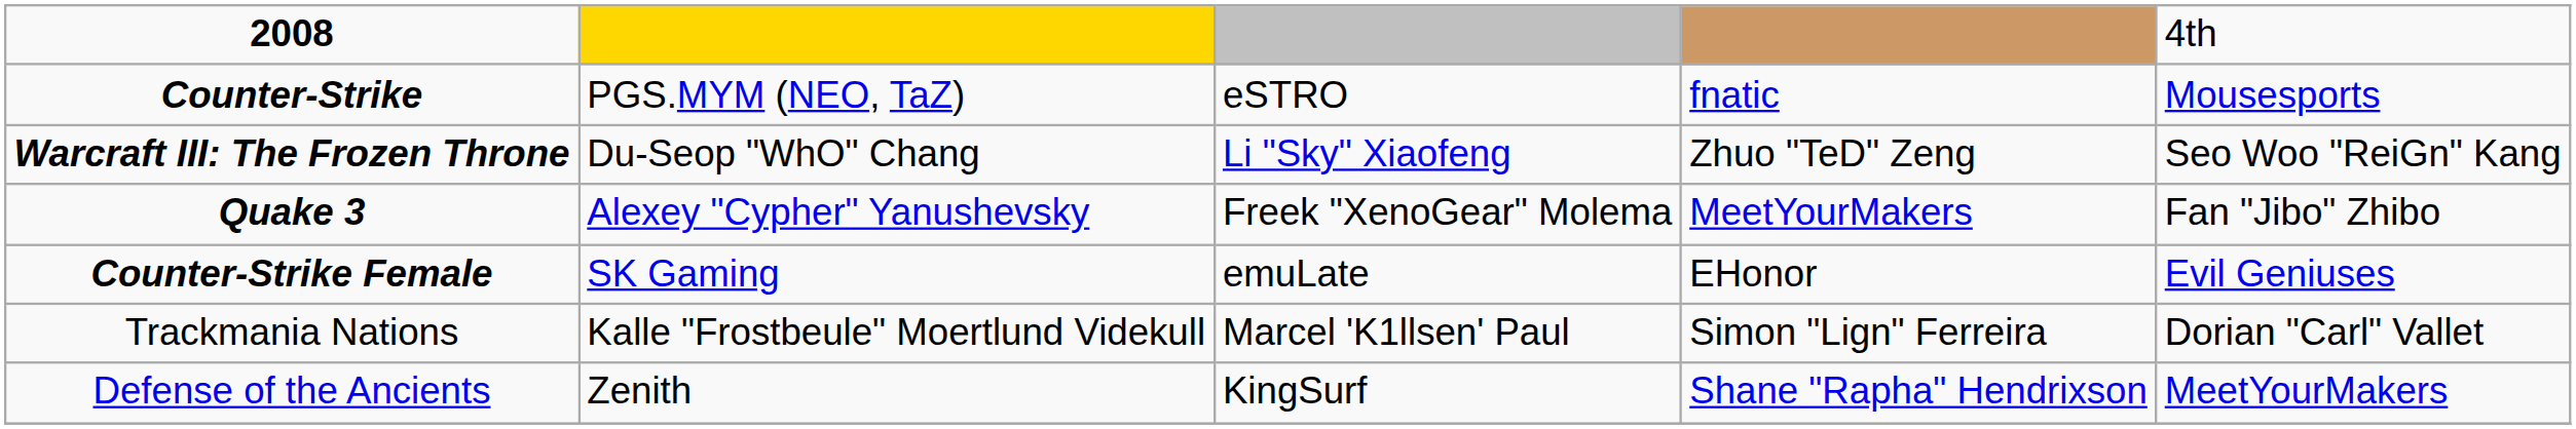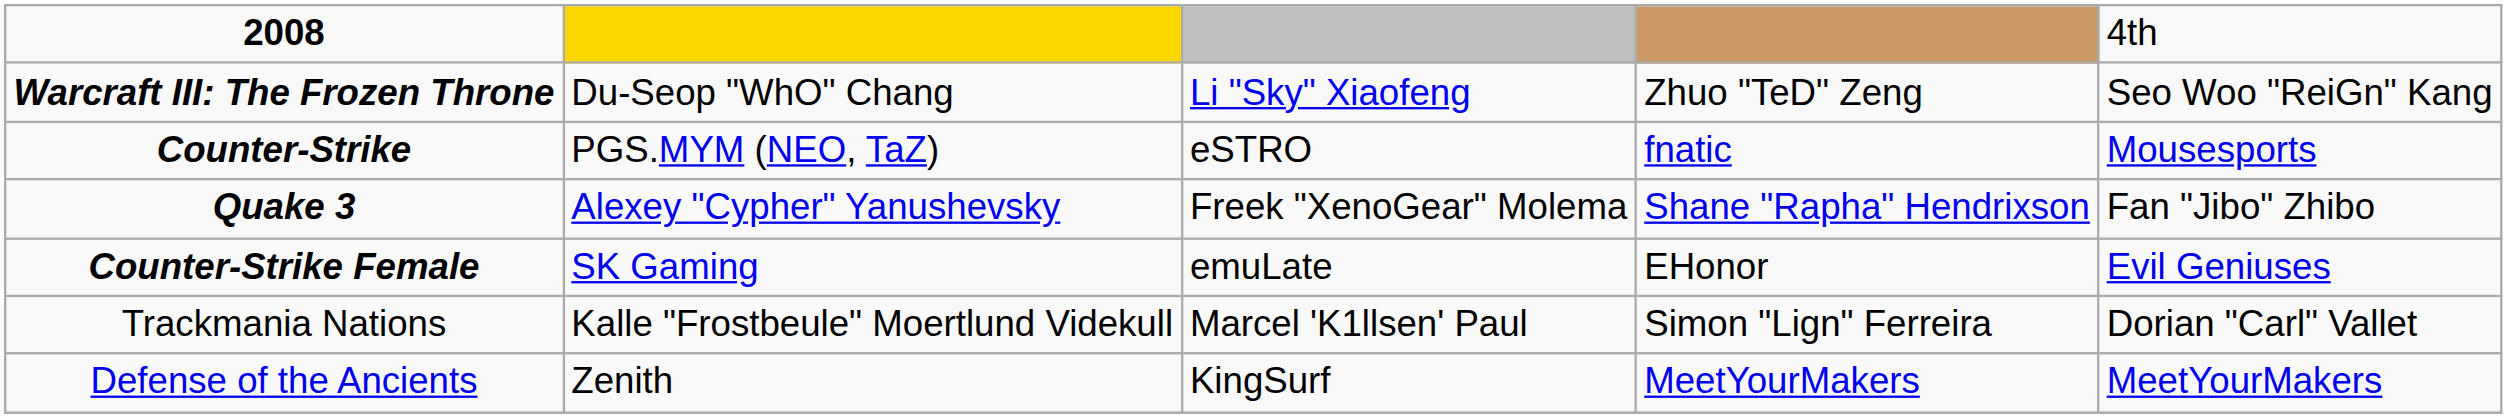 <table class="wikitable" style="text-align:left">
 <tr>
 <td style="text-align:center"><strong>2008</strong></td>
 <td style="text-align:center" bgcolor="gold"></td>
 <td style="text-align:center" bgcolor="silver"></td>
 <td style="text-align:center" bgcolor="CC9966"></td>
 <td>4th</td>
 </tr>
 <tr>
+<td style="text-align:center"><strong><em>Warcraft III: The Frozen Throne</em></strong></td>
+<td> Du-Seop "WhO" Chang</td>
+<td> <a href='#'>Li "Sky" Xiaofeng</a></td>
+<td> Zhuo "TeD" Zeng</td>
+<td> Seo Woo "ReiGn" Kang</td>
+</tr>
+<tr>
 <td style="text-align:center"><strong><em>Counter-Strike</em></strong></td>
 <td> PGS.<a href='#'>MYM</a> (<a href='#'>NEO</a>, <a href='#'>TaZ</a>)</td>
 <td> eSTRO</td>
 <td> <a href='#'>fnatic</a></td>
 <td> <a href='#'>Mousesports</a></td>
 </tr>
 <tr>
-<td style="text-align:center"><strong><em>Warcraft III: The Frozen Throne</em></strong></td>
-<td> Du-Seop "WhO" Chang</td>
-<td> <a href='#'>Li "Sky" Xiaofeng</a></td>
-<td> Zhuo "TeD" Zeng</td>
-<td> Seo Woo "ReiGn" Kang</td>
-</tr>
-<tr>
 <td style="text-align:center"><strong><em>Quake 3</em></strong></td>
 <td> <a href='#'>Alexey "Cypher" Yanushevsky</a></td>
 <td> Freek "XenoGear" Molema</td>
-<td> <a href='#'>MeetYourMakers</a></td>
+<td> <a href='#'>Shane "Rapha" Hendrixson</a></td>
 <td> Fan "Jibo" Zhibo</td>
 </tr>
 <tr>
 <td style="text-align:center"><strong><em>Counter-Strike<em> Female<strong></td>
 <td> <a href='#'>SK Gaming</a></td>
 <td> emuLate</td>
 <td> EHonor</td>
 <td> <a href='#'>Evil Geniuses</a></td>
 </tr>
 <tr>
 <td style="text-align:center"></em></strong>Trackmania Nations<strong><em></td>
 <td> Kalle "Frostbeule" Moertlund Videkull</td>
 <td> Marcel 'K1llsen' Paul</td>
 <td> Simon "Lign" Ferreira</td>
 <td> Dorian "Carl" Vallet</td>
 </tr>
 <tr>
 <td style="text-align:center"></em></strong><a href='#'>Defense of the Ancients</a><strong><em></td>
 <td> Zenith</td>
 <td> KingSurf</td>
-<td> <a href='#'>Shane "Rapha" Hendrixson</a></td>
+<td> <a href='#'>MeetYourMakers</a></td>
 <td> <a href='#'>MeetYourMakers</a></td>
 </tr>
 <tr>
 </tr>
 </table>
